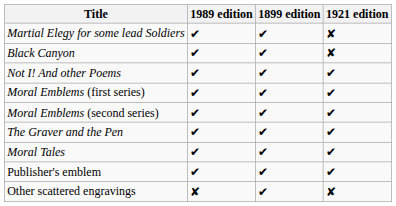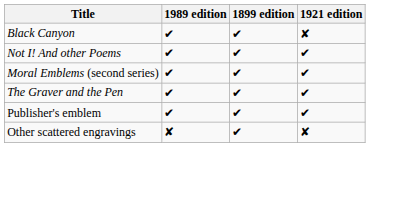 <table class="wikitable center">
 <tr>
 <th>Title</th>
 <th>1989 edition</th>
 <th>1899 edition</th>
 <th>1921 edition</th>
-</tr>
-<tr>
-<td><em>Martial Elegy for some lead Soldiers</em></td>
-<td>✔</td>
-<td>✔</td>
-<td>✘</td>
 </tr>
 <tr>
 <td><em>Black Canyon</em></td>
 <td>✔</td>
 <td>✔</td>
 <td>✘</td>
 </tr>
 <tr>
 <td><em>Not I! And other Poems</em></td>
-<td>✔</td>
-<td>✔</td>
-<td>✔</td>
-</tr>
-<tr>
-<td><em>Moral Emblems</em> (first series)</td>
 <td>✔</td>
 <td>✔</td>
 <td>✔</td>
 </tr>
 <tr>
 <td><em>Moral Emblems</em> (second series)</td>
 <td>✔</td>
 <td>✔</td>
 <td>✔</td>
 </tr>
 <tr>
 <td><em>The Graver and the Pen</em></td>
 <td>✔</td>
 <td>✔</td>
 <td>✔</td>
 </tr>
 <tr>
-<td><em>Moral Tales</em></td>
-<td>✔</td>
-<td>✔</td>
-<td>✔</td>
-</tr>
-<tr>
 <td>Publisher's emblem</td>
 <td>✔</td>
 <td>✔</td>
 <td>✔</td>
 </tr>
 <tr>
 <td>Other scattered engravings</td>
 <td>✘</td>
 <td>✔</td>
 <td>✘</td>
 </tr>
 </table>
